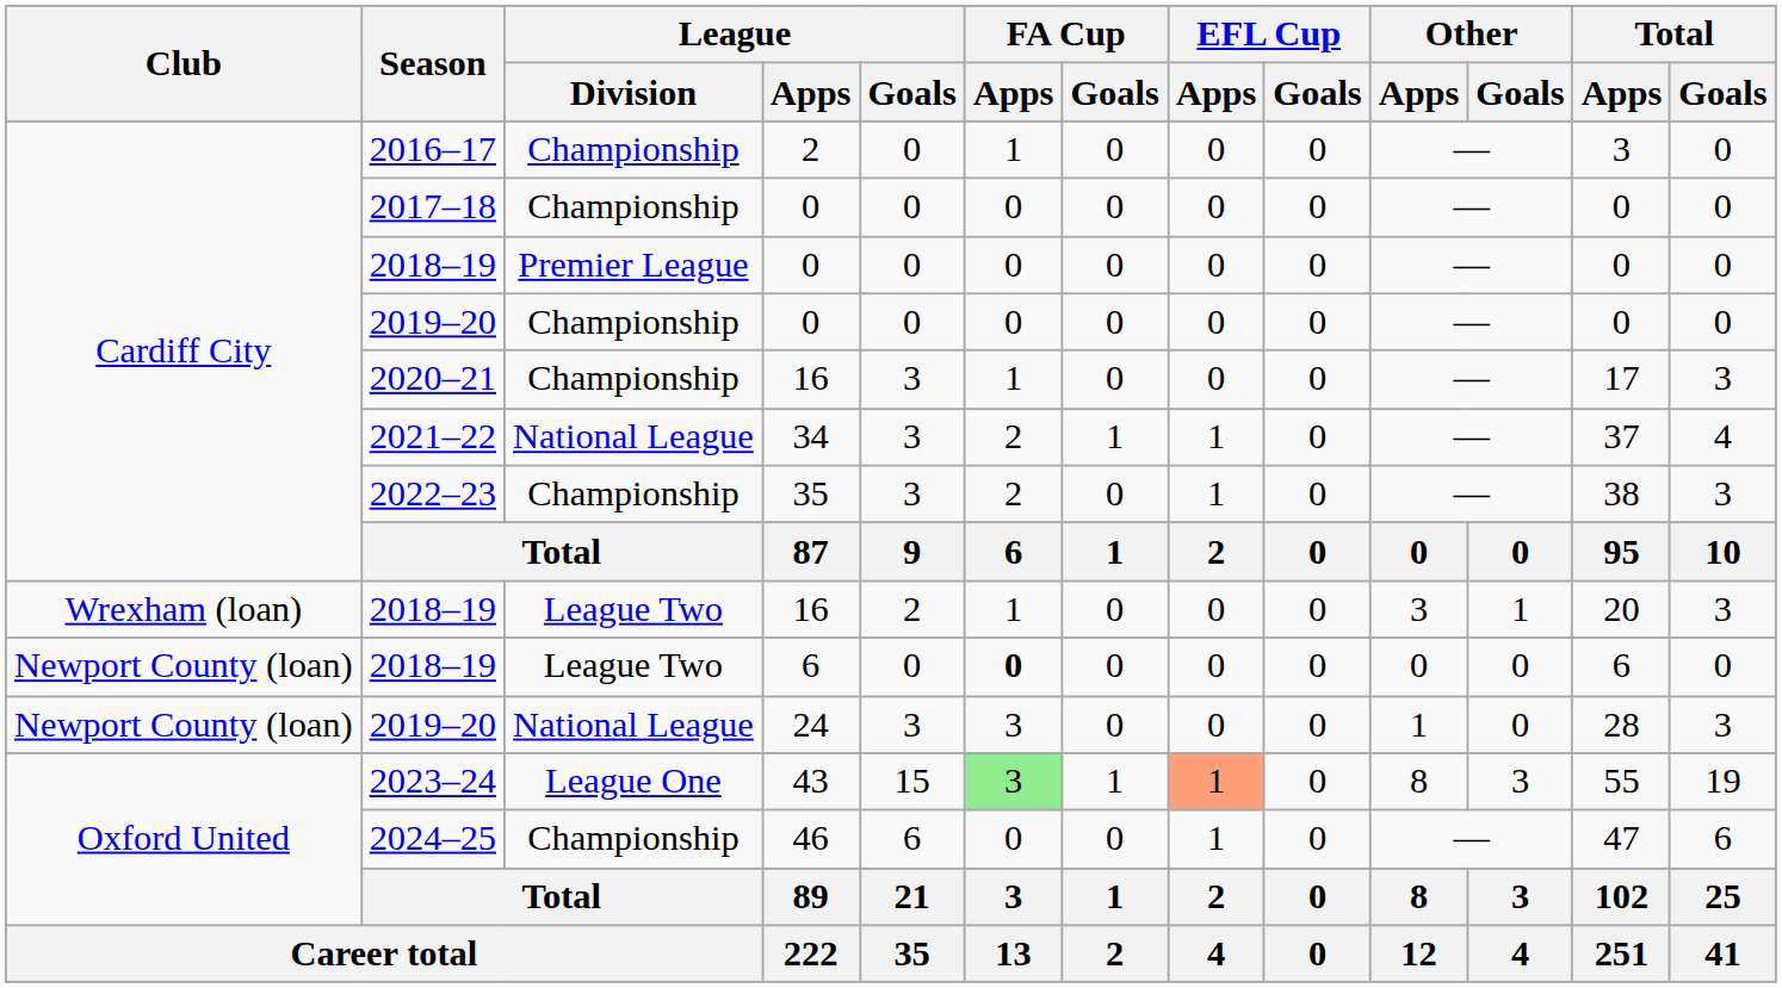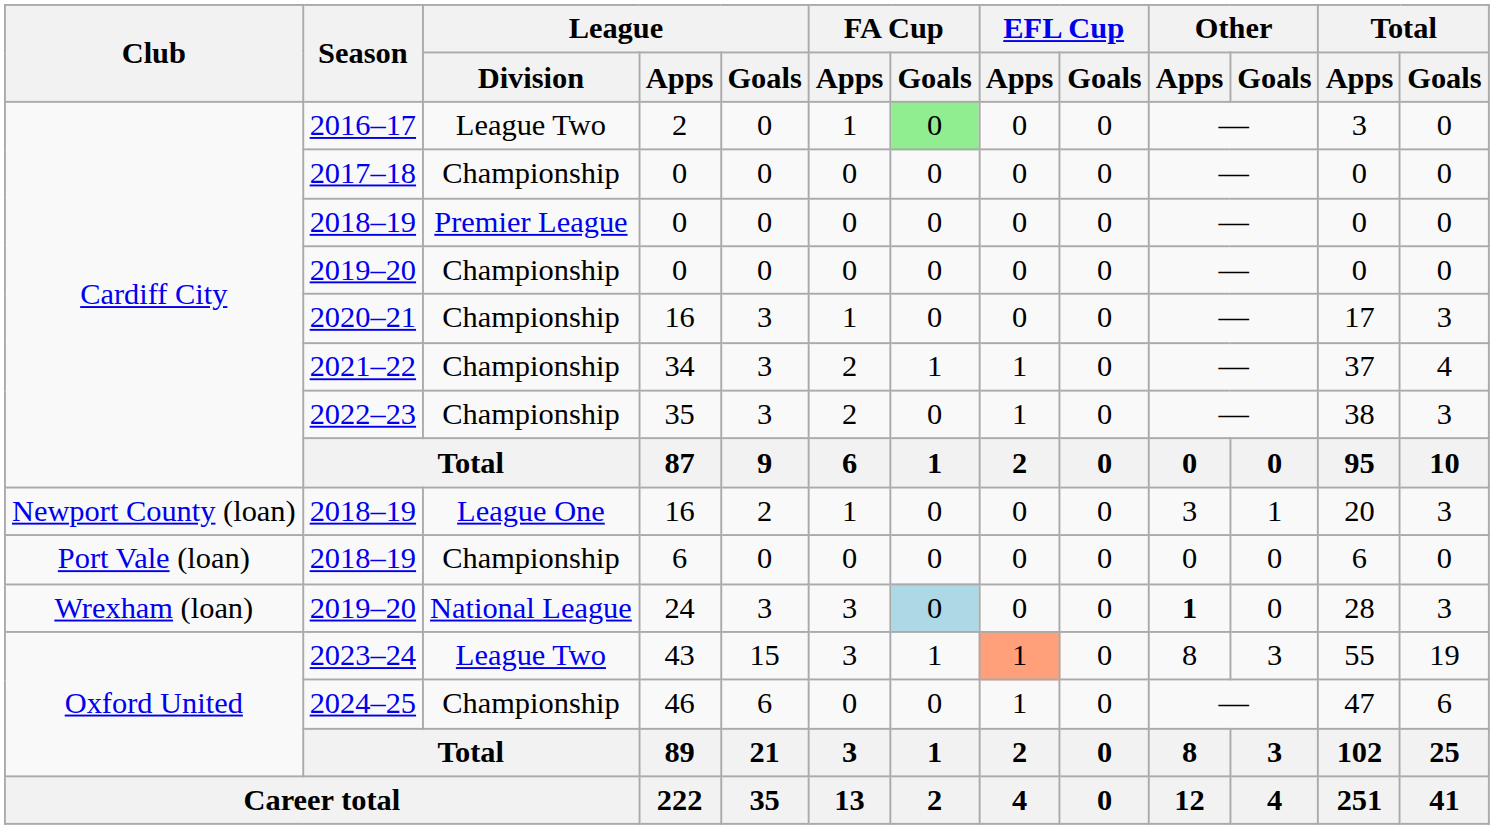 <table class="wikitable" style="text-align:center">
 <tr>
 <th rowspan="2">Club</th>
 <th rowspan="2">Season</th>
 <th colspan="3">League</th>
 <th colspan="2">FA Cup</th>
 <th colspan="2"><a href='#'>EFL Cup</a></th>
 <th colspan="2">Other</th>
 <th colspan="2">Total</th>
 </tr>
 <tr>
 <th>Division</th>
 <th>Apps</th>
 <th>Goals</th>
 <th>Apps</th>
 <th>Goals</th>
 <th>Apps</th>
 <th>Goals</th>
 <th>Apps</th>
 <th>Goals</th>
 <th>Apps</th>
 <th>Goals</th>
 </tr>
 <tr>
 <td rowspan="8"><a href='#'>Cardiff City</a></td>
 <td><a href='#'>2016–17</a></td>
-<td><a href='#'>Championship</a></td>
+<td>League Two</td>
 <td>2</td>
 <td>0</td>
 <td>1</td>
-<td>0</td>
+<td style="background: lightgreen;">0</td>
 <td>0</td>
 <td>0</td>
 <td colspan="2">—</td>
 <td>3</td>
 <td>0</td>
 </tr>
 <tr>
 <td><a href='#'>2017–18</a></td>
 <td>Championship</td>
 <td>0</td>
 <td>0</td>
 <td>0</td>
 <td>0</td>
 <td>0</td>
 <td>0</td>
 <td colspan="2">—</td>
 <td>0</td>
 <td>0</td>
 </tr>
 <tr>
 <td><a href='#'>2018–19</a></td>
 <td><a href='#'>Premier League</a></td>
 <td>0</td>
 <td>0</td>
 <td>0</td>
 <td>0</td>
 <td>0</td>
 <td>0</td>
 <td colspan="2">—</td>
 <td>0</td>
 <td>0</td>
 </tr>
 <tr>
 <td><a href='#'>2019–20</a></td>
 <td>Championship</td>
 <td>0</td>
 <td>0</td>
 <td>0</td>
 <td>0</td>
 <td>0</td>
 <td>0</td>
 <td colspan="2">—</td>
 <td>0</td>
 <td>0</td>
 </tr>
 <tr>
 <td><a href='#'>2020–21</a></td>
 <td>Championship</td>
 <td>16</td>
 <td>3</td>
 <td>1</td>
 <td>0</td>
 <td>0</td>
 <td>0</td>
 <td colspan="2">—</td>
 <td>17</td>
 <td>3</td>
 </tr>
 <tr>
 <td><a href='#'>2021–22</a></td>
-<td><a href='#'>National League</a></td>
+<td>Championship</td>
 <td>34</td>
 <td>3</td>
 <td>2</td>
 <td>1</td>
 <td>1</td>
 <td>0</td>
 <td colspan="2">—</td>
 <td>37</td>
 <td>4</td>
 </tr>
 <tr>
 <td><a href='#'>2022–23</a></td>
 <td>Championship</td>
 <td>35</td>
 <td>3</td>
 <td>2</td>
 <td>0</td>
 <td>1</td>
 <td>0</td>
 <td colspan="2">—</td>
 <td>38</td>
 <td>3</td>
 </tr>
 <tr>
 <th colspan="2">Total</th>
 <th>87</th>
 <th>9</th>
 <th>6</th>
 <th>1</th>
 <th>2</th>
 <th>0</th>
 <th>0</th>
 <th>0</th>
 <th>95</th>
 <th>10</th>
 </tr>
 <tr>
-<td><a href='#'>Wrexham</a> (loan)</td>
+<td><a href='#'>Newport County</a> (loan)</td>
 <td><a href='#'>2018–19</a></td>
-<td><a href='#'>League Two</a></td>
+<td><a href='#'>League One</a></td>
 <td>16</td>
 <td>2</td>
 <td>1</td>
 <td>0</td>
 <td>0</td>
 <td>0</td>
 <td>3</td>
 <td>1</td>
 <td>20</td>
 <td>3</td>
 </tr>
 <tr>
-<td><a href='#'>Newport County</a> (loan)</td>
+<td><a href='#'>Port Vale</a> (loan)</td>
 <td><a href='#'>2018–19</a></td>
-<td>League Two</td>
+<td>Championship</td>
 <td>6</td>
 <td>0</td>
-<td><strong>0</strong></td>
+<td>0</td>
 <td>0</td>
 <td>0</td>
 <td>0</td>
 <td>0</td>
 <td>0</td>
 <td>6</td>
 <td>0</td>
 </tr>
 <tr>
-<td><a href='#'>Newport County</a> (loan)</td>
+<td><a href='#'>Wrexham</a> (loan)</td>
 <td><a href='#'>2019–20</a></td>
 <td><a href='#'>National League</a></td>
 <td>24</td>
 <td>3</td>
 <td>3</td>
+<td style="background: lightblue;">0</td>
 <td>0</td>
 <td>0</td>
-<td>0</td>
-<td>1</td>
+<td><strong>1</strong></td>
 <td>0</td>
 <td>28</td>
 <td>3</td>
 </tr>
 <tr>
 <td rowspan="3"><a href='#'>Oxford United</a></td>
 <td><a href='#'>2023–24</a></td>
-<td><a href='#'>League One</a></td>
+<td><a href='#'>League Two</a></td>
 <td>43</td>
 <td>15</td>
-<td style="background: lightgreen;">3</td>
+<td>3</td>
 <td>1</td>
 <td style="background: lightsalmon;">1</td>
 <td>0</td>
 <td>8</td>
 <td>3</td>
 <td>55</td>
 <td>19</td>
 </tr>
 <tr>
 <td><a href='#'>2024–25</a></td>
 <td>Championship</td>
 <td>46</td>
 <td>6</td>
 <td>0</td>
 <td>0</td>
 <td>1</td>
 <td>0</td>
 <td colspan="2">—</td>
 <td>47</td>
 <td>6</td>
 </tr>
 <tr>
 <th colspan="2">Total</th>
 <th>89</th>
 <th>21</th>
 <th>3</th>
 <th>1</th>
 <th>2</th>
 <th>0</th>
 <th>8</th>
 <th>3</th>
 <th>102</th>
 <th>25</th>
 </tr>
 <tr>
 <th colspan="3">Career total</th>
 <th>222</th>
 <th>35</th>
 <th>13</th>
 <th>2</th>
 <th>4</th>
 <th>0</th>
 <th>12</th>
 <th>4</th>
 <th>251</th>
 <th>41</th>
 </tr>
 </table>
